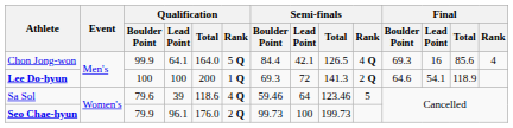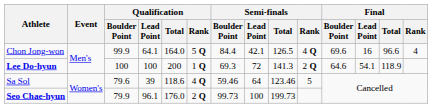 <table class=wikitable style="font-size:90%; text-align:center;">
 <tr>
 <th rowspan="2">Athlete</th>
 <th rowspan="2">Event</th>
 <th colspan=4>Qualification</th>
 <th colspan=4>Semi-finals</th>
 <th colspan=4>Final</th>
 </tr>
 <tr style="font-size:95%">
 <th>Boulder<br>Point</th>
 <th>Lead<br>Point</th>
 <th>Total</th>
 <th>Rank</th>
 <th>Boulder<br>Point</th>
 <th>Lead<br>Point</th>
 <th>Total</th>
 <th>Rank</th>
 <th>Boulder<br>Point</th>
 <th>Lead<br>Point</th>
 <th>Total</th>
 <th>Rank</th>
 </tr>
 <tr>
 <td align=left><a href='#'>Chon Jong-won</a></td>
 <td align=left rowspan=2><a href='#'>Men's</a></td>
 <td>99.9</td>
 <td>64.1</td>
 <td>164.0</td>
 <td>5 <strong>Q</strong></td>
 <td>84.4</td>
 <td>42.1</td>
 <td>126.5</td>
 <td>4 <strong>Q</strong></td>
-<td>69.3</td>
+<td>69.6</td>
 <td>16</td>
-<td>85.6</td>
+<td>96.6</td>
 <td>4</td>
 </tr>
 <tr>
 <td align=left><strong><a href='#'>Lee Do-hyun</a></strong></td>
 <td>100</td>
 <td>100</td>
 <td>200</td>
 <td>1 <strong>Q</strong></td>
 <td>69.3</td>
 <td>72</td>
 <td>141.3</td>
 <td>2 <strong>Q</strong></td>
 <td>64.6</td>
 <td>54.1</td>
 <td>118.9</td>
 <td></td>
 </tr>
 <tr>
 <td align=left><a href='#'>Sa Sol</a></td>
 <td align=left rowspan=2><a href='#'>Women's</a></td>
 <td>79.6</td>
 <td>39</td>
 <td>118.6</td>
 <td>4 <strong>Q</strong></td>
 <td>59.46</td>
 <td>64</td>
 <td>123.46</td>
 <td>5</td>
 <td colspan=4 rowspan=2>Cancelled</td>
 </tr>
 <tr>
 <td align=left><strong><a href='#'>Seo Chae-hyun</a></strong></td>
 <td>79.9</td>
 <td>96.1</td>
 <td>176.0</td>
 <td>2 <strong>Q</strong></td>
 <td>99.73</td>
 <td>100</td>
 <td>199.73</td>
 <td></td>
 </tr>
 </table>
